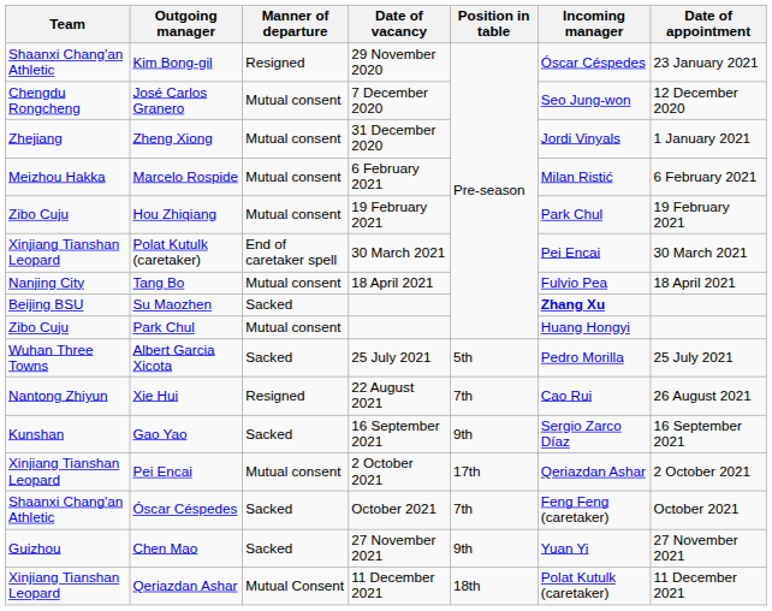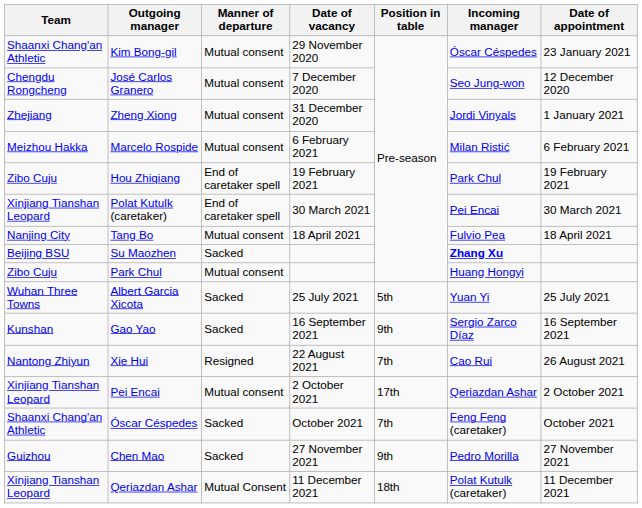 <table class="wikitable">
 <tr>
 <th>Team</th>
 <th>Outgoing manager</th>
 <th>Manner of departure</th>
 <th>Date of vacancy</th>
 <th>Position in table</th>
 <th>Incoming manager</th>
 <th>Date of appointment</th>
 </tr>
 <tr>
 <td><a href='#'>Shaanxi Chang'an Athletic</a></td>
 <td> <a href='#'>Kim Bong-gil</a></td>
-<td>Resigned</td>
+<td>Mutual consent</td>
 <td>29 November 2020</td>
 <td rowspan=9>Pre-season</td>
 <td> <a href='#'>Óscar Céspedes</a></td>
 <td>23 January 2021</td>
 </tr>
 <tr>
 <td><a href='#'>Chengdu Rongcheng</a></td>
 <td> <a href='#'>José Carlos Granero</a></td>
 <td>Mutual consent</td>
 <td>7 December 2020</td>
 <td> <a href='#'>Seo Jung-won</a></td>
 <td>12 December 2020</td>
 </tr>
 <tr>
 <td><a href='#'>Zhejiang</a></td>
 <td> <a href='#'>Zheng Xiong</a></td>
 <td>Mutual consent</td>
 <td>31 December 2020</td>
 <td> <a href='#'>Jordi Vinyals</a></td>
 <td>1 January 2021</td>
 </tr>
 <tr>
 <td><a href='#'>Meizhou Hakka</a></td>
 <td> <a href='#'>Marcelo Rospide</a></td>
 <td>Mutual consent</td>
 <td>6 February 2021</td>
 <td> <a href='#'>Milan Ristić</a></td>
 <td>6 February 2021</td>
 </tr>
 <tr>
 <td><a href='#'>Zibo Cuju</a></td>
 <td> <a href='#'>Hou Zhiqiang</a></td>
-<td>Mutual consent</td>
+<td>End of caretaker spell</td>
 <td>19 February 2021</td>
 <td> <a href='#'>Park Chul</a></td>
 <td>19 February 2021</td>
 </tr>
 <tr>
 <td><a href='#'>Xinjiang Tianshan Leopard</a></td>
 <td> <a href='#'>Polat Kutulk</a> (caretaker)</td>
 <td>End of caretaker spell</td>
 <td>30 March 2021</td>
 <td> <a href='#'>Pei Encai</a></td>
 <td>30 March 2021</td>
 </tr>
 <tr>
 <td><a href='#'>Nanjing City</a></td>
 <td> <a href='#'>Tang Bo</a></td>
 <td>Mutual consent</td>
 <td>18 April 2021</td>
 <td> <a href='#'>Fulvio Pea</a></td>
 <td>18 April 2021</td>
 </tr>
 <tr>
 <td><a href='#'>Beijing BSU</a></td>
 <td> <a href='#'>Su Maozhen</a></td>
 <td>Sacked</td>
 <td></td>
 <td><strong> <a href='#'>Zhang Xu</a></strong></td>
 <td></td>
 </tr>
 <tr>
 <td><a href='#'>Zibo Cuju</a></td>
 <td> <a href='#'>Park Chul</a></td>
 <td>Mutual consent</td>
 <td></td>
 <td> <a href='#'>Huang Hongyi</a></td>
 <td></td>
 </tr>
 <tr>
 <td><a href='#'>Wuhan Three Towns</a></td>
 <td> <a href='#'>Albert Garcia Xicota</a></td>
 <td>Sacked</td>
 <td>25 July 2021</td>
 <td>5th</td>
-<td> <a href='#'>Pedro Morilla</a></td>
+<td> <a href='#'>Yuan Yi</a></td>
 <td>25 July 2021</td>
+</tr>
+<tr>
+<td><a href='#'>Kunshan</a></td>
+<td> <a href='#'>Gao Yao</a></td>
+<td>Sacked</td>
+<td>16 September 2021</td>
+<td>9th</td>
+<td> <a href='#'>Sergio Zarco Díaz</a></td>
+<td>16 September 2021</td>
 </tr>
 <tr>
 <td><a href='#'>Nantong Zhiyun</a></td>
 <td> <a href='#'>Xie Hui</a></td>
 <td>Resigned</td>
 <td>22 August 2021</td>
 <td>7th</td>
 <td> <a href='#'>Cao Rui</a></td>
 <td>26 August 2021</td>
-</tr>
-<tr>
-<td><a href='#'>Kunshan</a></td>
-<td> <a href='#'>Gao Yao</a></td>
-<td>Sacked</td>
-<td>16 September 2021</td>
-<td>9th</td>
-<td> <a href='#'>Sergio Zarco Díaz</a></td>
-<td>16 September 2021</td>
 </tr>
 <tr>
 <td><a href='#'>Xinjiang Tianshan Leopard</a></td>
 <td> <a href='#'>Pei Encai</a></td>
 <td>Mutual consent</td>
 <td>2 October 2021</td>
 <td>17th</td>
 <td> <a href='#'>Qeriazdan Ashar</a></td>
 <td>2 October 2021</td>
 </tr>
 <tr>
 <td><a href='#'>Shaanxi Chang'an Athletic</a></td>
 <td> <a href='#'>Óscar Céspedes</a></td>
 <td>Sacked</td>
 <td>October 2021</td>
 <td>7th</td>
 <td> <a href='#'>Feng Feng</a> (caretaker)</td>
 <td>October 2021</td>
 </tr>
 <tr>
 <td><a href='#'>Guizhou</a></td>
 <td> <a href='#'>Chen Mao</a></td>
 <td>Sacked</td>
 <td>27 November 2021</td>
 <td>9th</td>
-<td> <a href='#'>Yuan Yi</a></td>
+<td> <a href='#'>Pedro Morilla</a></td>
 <td>27 November 2021</td>
 </tr>
 <tr>
 <td><a href='#'>Xinjiang Tianshan Leopard</a></td>
 <td> <a href='#'>Qeriazdan Ashar</a></td>
 <td>Mutual Consent</td>
 <td>11 December 2021</td>
 <td>18th</td>
 <td> <a href='#'>Polat Kutulk</a> (caretaker)</td>
 <td>11 December 2021</td>
 </tr>
 </table>
